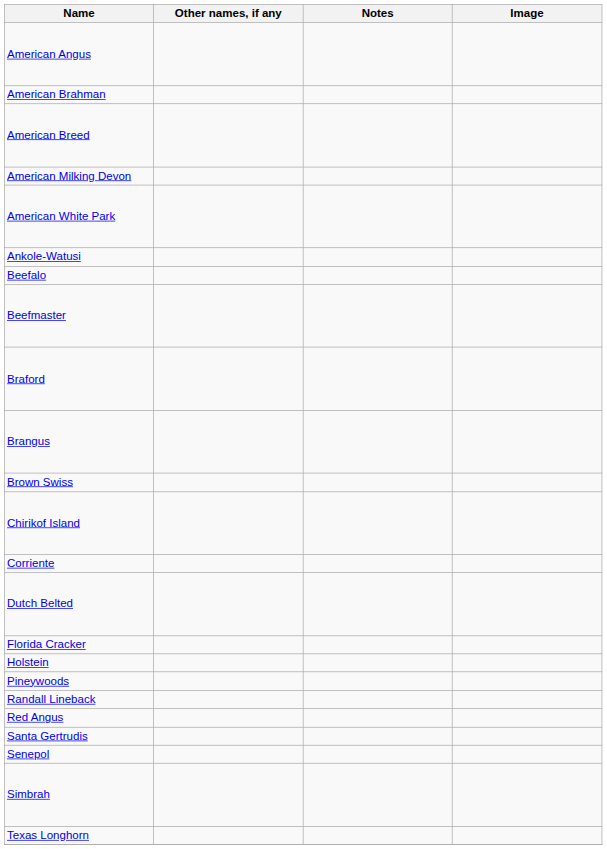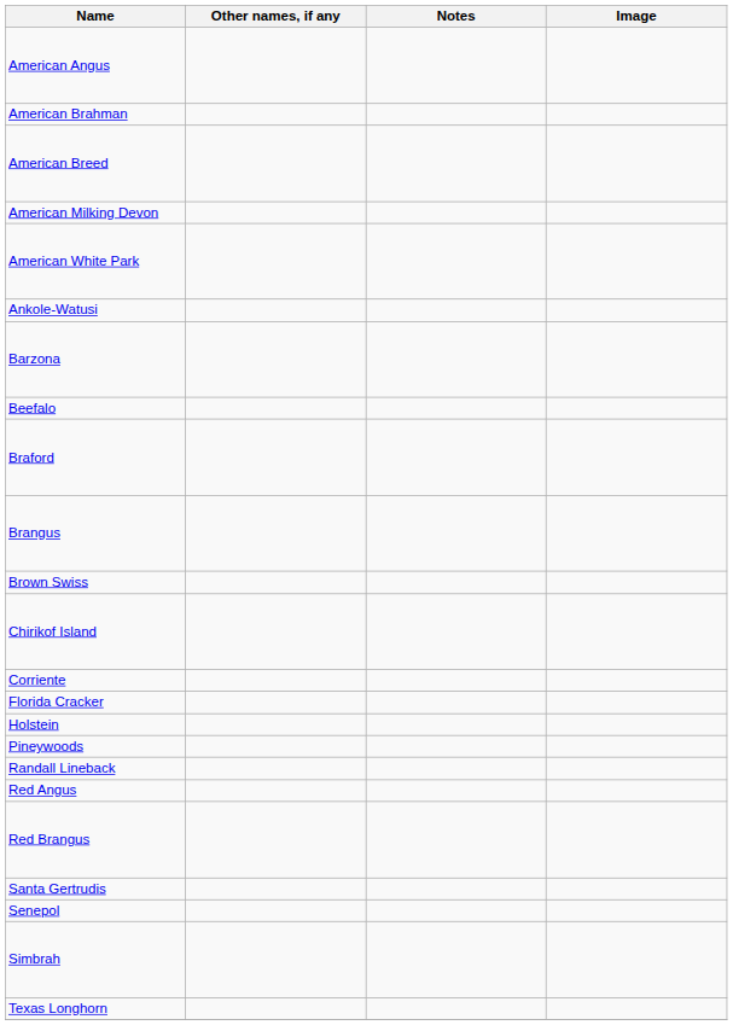 <table class="wikitable">
 <tr>
 <th>Name</th>
 <th>Other names, if any</th>
 <th>Notes</th>
 <th>Image</th>
 </tr>
 <tr>
 <td style="width: 200px;"><a href='#'>American Angus</a></td>
 <td style="width: 200px;"></td>
 <td style="width: 200px;"></td>
 <td style="width: 200px; height: 80px;"></td>
 </tr>
 <tr>
 <td><a href='#'>American Brahman</a></td>
 <td></td>
 <td></td>
 <td></td>
 </tr>
 <tr>
 <td><a href='#'>American Breed</a></td>
 <td></td>
 <td></td>
 <td style="width: 200px; height: 80px;"></td>
 </tr>
 <tr>
 <td><a href='#'>American Milking Devon</a></td>
 <td></td>
 <td></td>
 <td></td>
 </tr>
 <tr>
 <td><a href='#'>American White Park</a></td>
 <td></td>
 <td></td>
 <td style="height: 80px;"></td>
 </tr>
 <tr>
 <td><a href='#'>Ankole-Watusi</a></td>
 <td></td>
 <td></td>
 <td></td>
 </tr>
 <tr>
+<td><a href='#'>Barzona</a></td>
+<td></td>
+<td></td>
+<td style="height: 80px;"></td>
+</tr>
+<tr>
 <td><a href='#'>Beefalo</a></td>
 <td></td>
 <td></td>
 <td></td>
-</tr>
-<tr>
-<td><a href='#'>Beefmaster</a></td>
-<td></td>
-<td></td>
-<td style="height: 80px;"></td>
 </tr>
 <tr>
 <td><a href='#'>Braford</a></td>
 <td></td>
 <td></td>
 <td style="height: 80px;"></td>
 </tr>
 <tr>
 <td><a href='#'>Brangus</a></td>
 <td></td>
 <td></td>
 <td style="height: 80px;"></td>
 </tr>
 <tr>
 <td><a href='#'>Brown Swiss</a></td>
 <td></td>
 <td></td>
 <td></td>
 </tr>
 <tr>
 <td><a href='#'>Chirikof Island</a></td>
 <td></td>
 <td></td>
 <td style="height: 80px;"></td>
 </tr>
 <tr>
 <td><a href='#'>Corriente</a></td>
 <td></td>
 <td></td>
 <td></td>
 </tr>
 <tr>
-<td><a href='#'>Dutch Belted</a></td>
-<td></td>
-<td></td>
-<td style="height: 80px;"></td>
-</tr>
-<tr>
 <td><a href='#'>Florida Cracker</a></td>
 <td></td>
 <td></td>
 <td></td>
 </tr>
 <tr>
 <td><a href='#'>Holstein</a></td>
 <td></td>
 <td></td>
 <td></td>
 </tr>
 <tr>
 <td><a href='#'>Pineywoods</a></td>
 <td></td>
 <td></td>
 <td></td>
 </tr>
 <tr>
 <td><a href='#'>Randall Lineback</a></td>
 <td></td>
 <td></td>
 <td></td>
 </tr>
 <tr>
 <td><a href='#'>Red Angus</a></td>
 <td></td>
 <td></td>
 <td></td>
 </tr>
 <tr>
+<td><a href='#'>Red Brangus</a></td>
+<td></td>
+<td></td>
+<td style="height: 80px;"></td>
+</tr>
+<tr>
 <td><a href='#'>Santa Gertrudis</a></td>
 <td></td>
 <td></td>
 <td></td>
 </tr>
 <tr>
 <td><a href='#'>Senepol</a></td>
 <td></td>
 <td></td>
 <td></td>
 </tr>
 <tr>
 <td><a href='#'>Simbrah</a></td>
 <td></td>
 <td></td>
 <td style="height: 80px;"></td>
 </tr>
 <tr>
 <td><a href='#'>Texas Longhorn</a></td>
 <td></td>
 <td></td>
 <td></td>
 </tr>
 <tr>
 </tr>
 </table>
